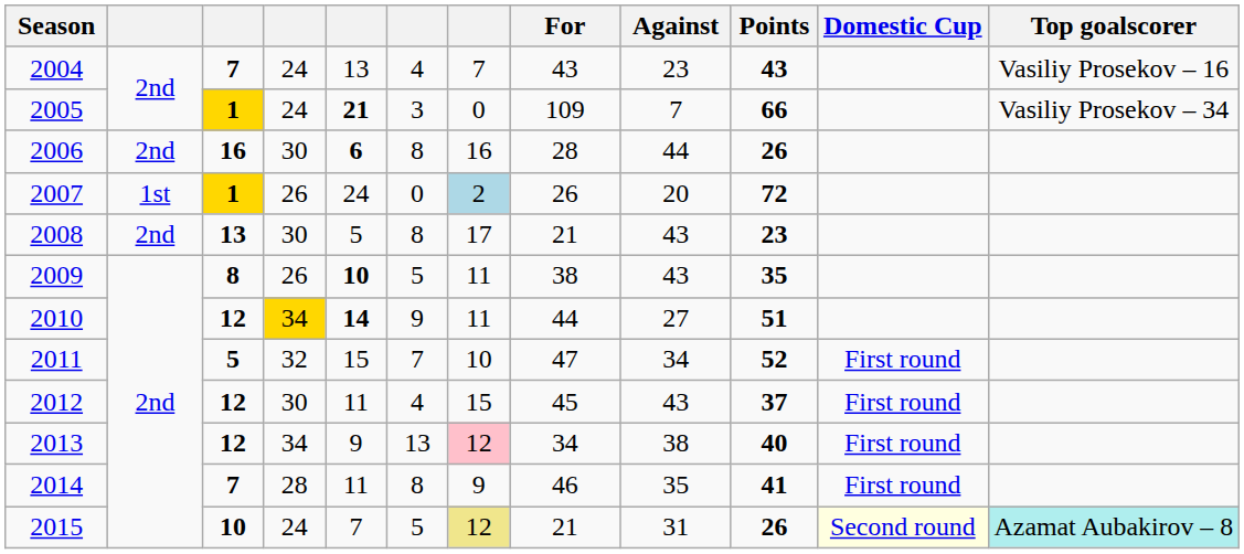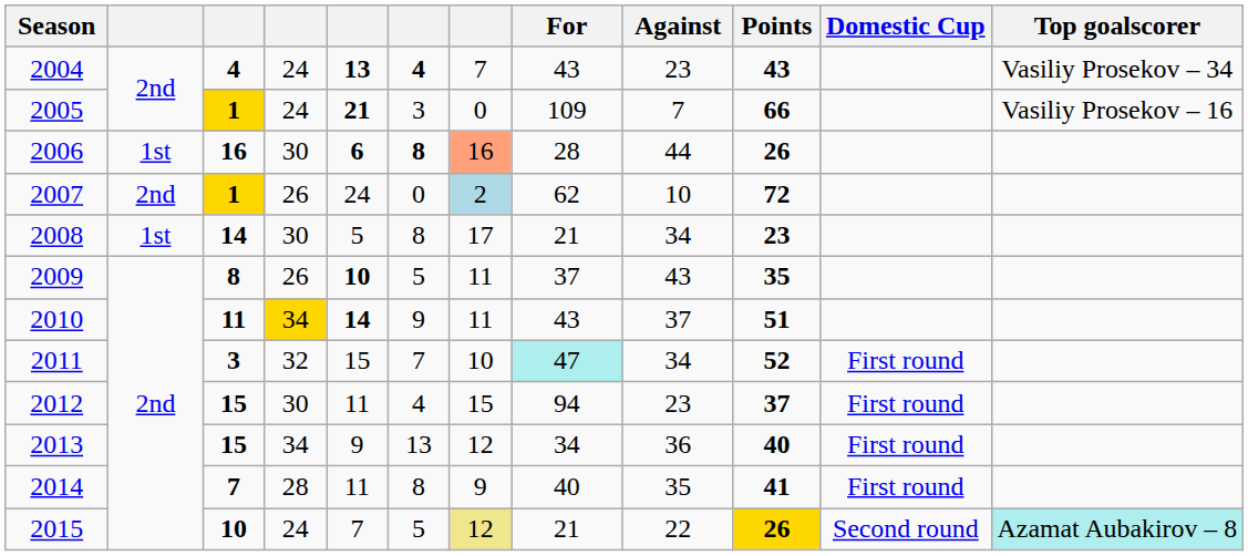 <table class="wikitable" style="text-align: center;">
 <tr>
 <th width=55>Season</th>
 <th width=50></th>
 <th width=30></th>
 <th width=30></th>
 <th width=30></th>
 <th width=30></th>
 <th width=30></th>
 <th width=60>For</th>
 <th width=60>Against</th>
 <th width=45>Points</th>
 <th><a href='#'>Domestic Cup</a></th>
 <th>Top goalscorer</th>
 </tr>
 <tr>
 <td><a href='#'>2004</a></td>
 <td rowspan="2"><a href='#'>2nd</a></td>
-<td><strong>7</strong></td>
+<td><strong>4</strong></td>
 <td>24</td>
-<td>13</td>
-<td>4</td>
+<td><strong>13</strong></td>
+<td><strong>4</strong></td>
 <td>7</td>
 <td>43</td>
 <td>23</td>
 <td><strong>43</strong></td>
 <td></td>
-<td> Vasiliy Prosekov – 16</td>
+<td> Vasiliy Prosekov – 34</td>
 </tr>
 <tr>
 <td><a href='#'>2005</a></td>
 <td style="text-align:center; background:gold;"><strong>1</strong></td>
 <td>24</td>
 <td><strong>21</strong></td>
 <td>3</td>
 <td>0</td>
 <td>109</td>
 <td>7</td>
 <td><strong>66</strong></td>
 <td></td>
-<td> Vasiliy Prosekov – 34</td>
+<td> Vasiliy Prosekov – 16</td>
 </tr>
 <tr>
 <td><a href='#'>2006</a></td>
-<td><a href='#'>2nd</a></td>
+<td><a href='#'>1st</a></td>
 <td><strong>16</strong></td>
 <td>30</td>
 <td><strong>6</strong></td>
-<td>8</td>
-<td>16</td>
+<td><strong>8</strong></td>
+<td style="background: lightsalmon;">16</td>
 <td>28</td>
 <td>44</td>
 <td><strong>26</strong></td>
 <td></td>
 <td></td>
 </tr>
 <tr>
 <td><a href='#'>2007</a></td>
-<td><a href='#'>1st</a></td>
+<td><a href='#'>2nd</a></td>
 <td style="text-align:center; background:gold;"><strong>1</strong></td>
 <td>26</td>
 <td>24</td>
 <td>0</td>
 <td style="background: lightblue;">2</td>
-<td>26</td>
-<td>20</td>
+<td>62</td>
+<td>10</td>
 <td><strong>72</strong></td>
 <td></td>
 <td></td>
 </tr>
 <tr>
 <td><a href='#'>2008</a></td>
-<td><a href='#'>2nd</a></td>
-<td><strong>13</strong></td>
+<td><a href='#'>1st</a></td>
+<td><strong>14</strong></td>
 <td>30</td>
 <td>5</td>
 <td>8</td>
 <td>17</td>
 <td>21</td>
-<td>43</td>
+<td>34</td>
 <td><strong>23</strong></td>
 <td></td>
 <td></td>
 </tr>
 <tr>
 <td><a href='#'>2009</a></td>
 <td rowspan="7"><a href='#'>2nd</a></td>
 <td><strong>8</strong></td>
 <td>26</td>
 <td><strong>10</strong></td>
 <td>5</td>
 <td>11</td>
-<td>38</td>
+<td>37</td>
 <td>43</td>
 <td><strong>35</strong></td>
 <td></td>
 <td></td>
 </tr>
 <tr>
 <td><a href='#'>2010</a></td>
-<td><strong>12</strong></td>
+<td><strong>11</strong></td>
 <td style="background: gold;">34</td>
 <td><strong>14</strong></td>
 <td>9</td>
 <td>11</td>
-<td>44</td>
-<td>27</td>
+<td>43</td>
+<td>37</td>
 <td><strong>51</strong></td>
 <td></td>
 <td></td>
 </tr>
 <tr>
 <td><a href='#'>2011</a></td>
-<td><strong>5</strong></td>
+<td><strong>3</strong></td>
 <td>32</td>
 <td>15</td>
 <td>7</td>
 <td>10</td>
-<td>47</td>
+<td style="background: paleturquoise;">47</td>
 <td>34</td>
 <td><strong>52</strong></td>
 <td><a href='#'>First round</a></td>
 <td></td>
 </tr>
 <tr>
 <td><a href='#'>2012</a></td>
-<td><strong>12</strong></td>
+<td><strong>15</strong></td>
 <td>30</td>
 <td>11</td>
 <td>4</td>
 <td>15</td>
-<td>45</td>
-<td>43</td>
+<td>94</td>
+<td>23</td>
 <td><strong>37</strong></td>
 <td><a href='#'>First round</a></td>
 <td></td>
 </tr>
 <tr>
 <td><a href='#'>2013</a></td>
-<td><strong>12</strong></td>
+<td><strong>15</strong></td>
 <td>34</td>
 <td>9</td>
 <td>13</td>
-<td style="background: pink;">12</td>
+<td>12</td>
 <td>34</td>
-<td>38</td>
+<td>36</td>
 <td><strong>40</strong></td>
 <td><a href='#'>First round</a></td>
 <td></td>
 </tr>
 <tr>
 <td><a href='#'>2014</a></td>
 <td><strong>7</strong></td>
 <td>28</td>
 <td>11</td>
 <td>8</td>
 <td>9</td>
-<td>46</td>
+<td>40</td>
 <td>35</td>
 <td><strong>41</strong></td>
 <td><a href='#'>First round</a></td>
 <td></td>
 </tr>
 <tr>
 <td><a href='#'>2015</a></td>
 <td><strong>10</strong></td>
 <td>24</td>
 <td>7</td>
 <td>5</td>
 <td style="background: khaki;">12</td>
 <td>21</td>
-<td>31</td>
-<td><strong>26</strong></td>
-<td style="background: lightyellow;"><a href='#'>Second round</a></td>
+<td>22</td>
+<td style="background: gold;"><strong>26</strong></td>
+<td><a href='#'>Second round</a></td>
 <td style="background: paleturquoise;"> Azamat Aubakirov – 8</td>
 </tr>
 </table>
